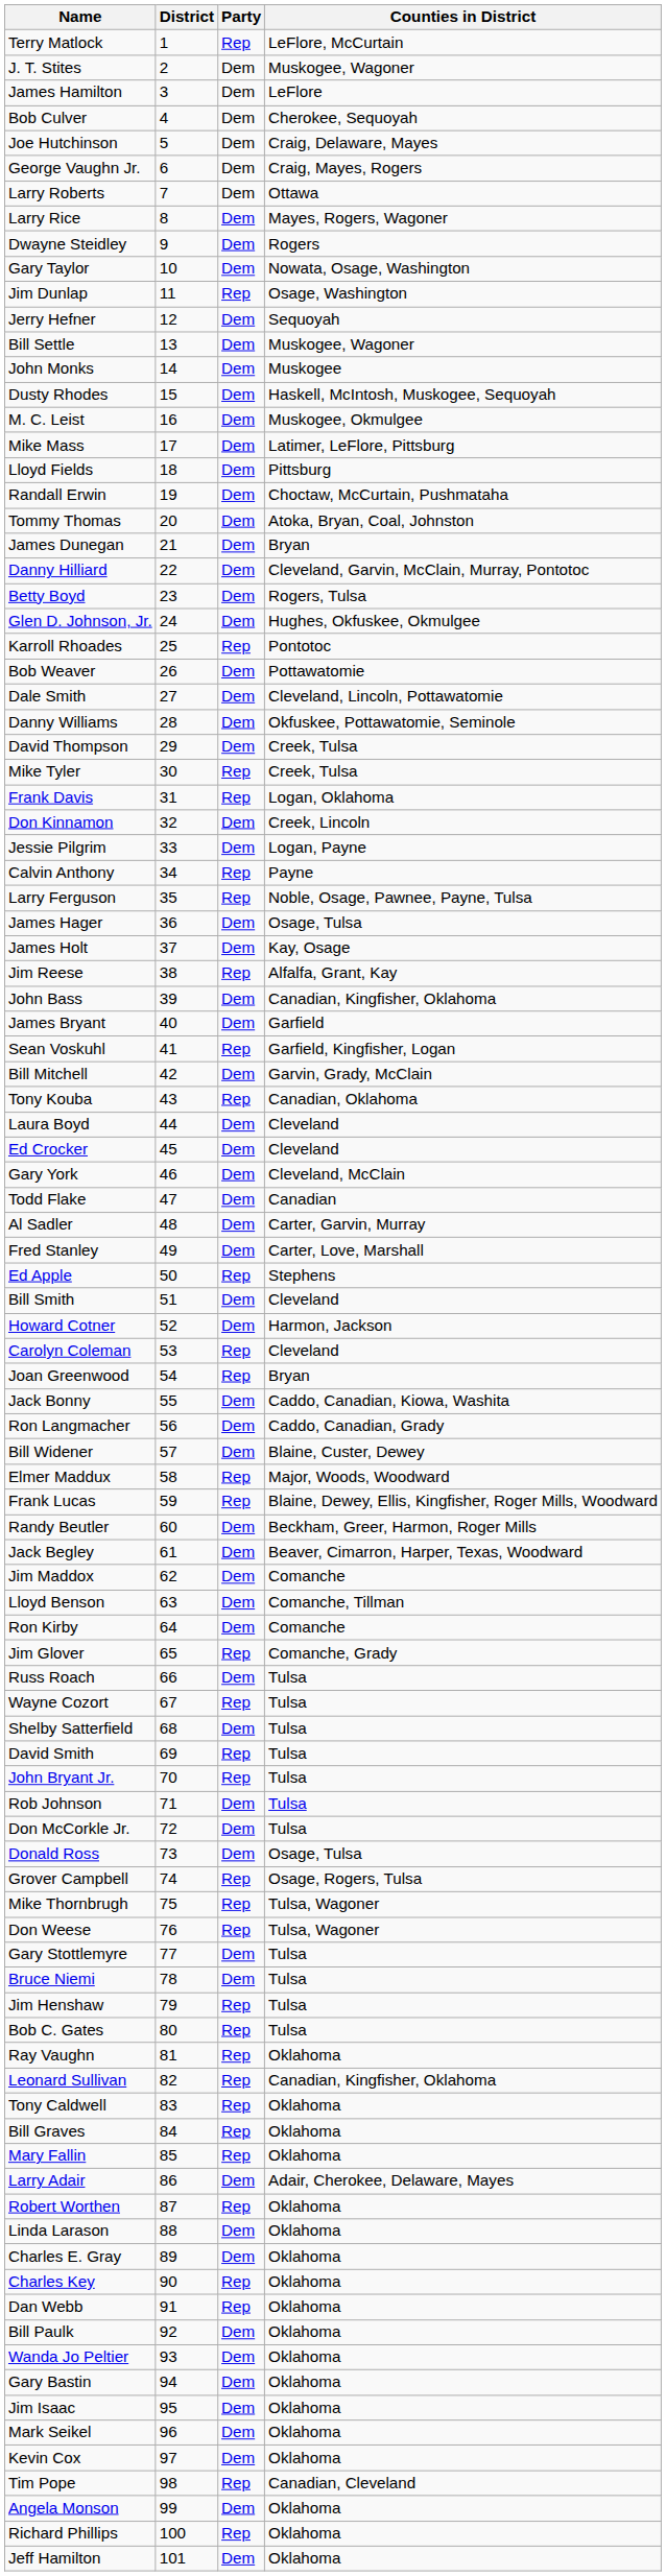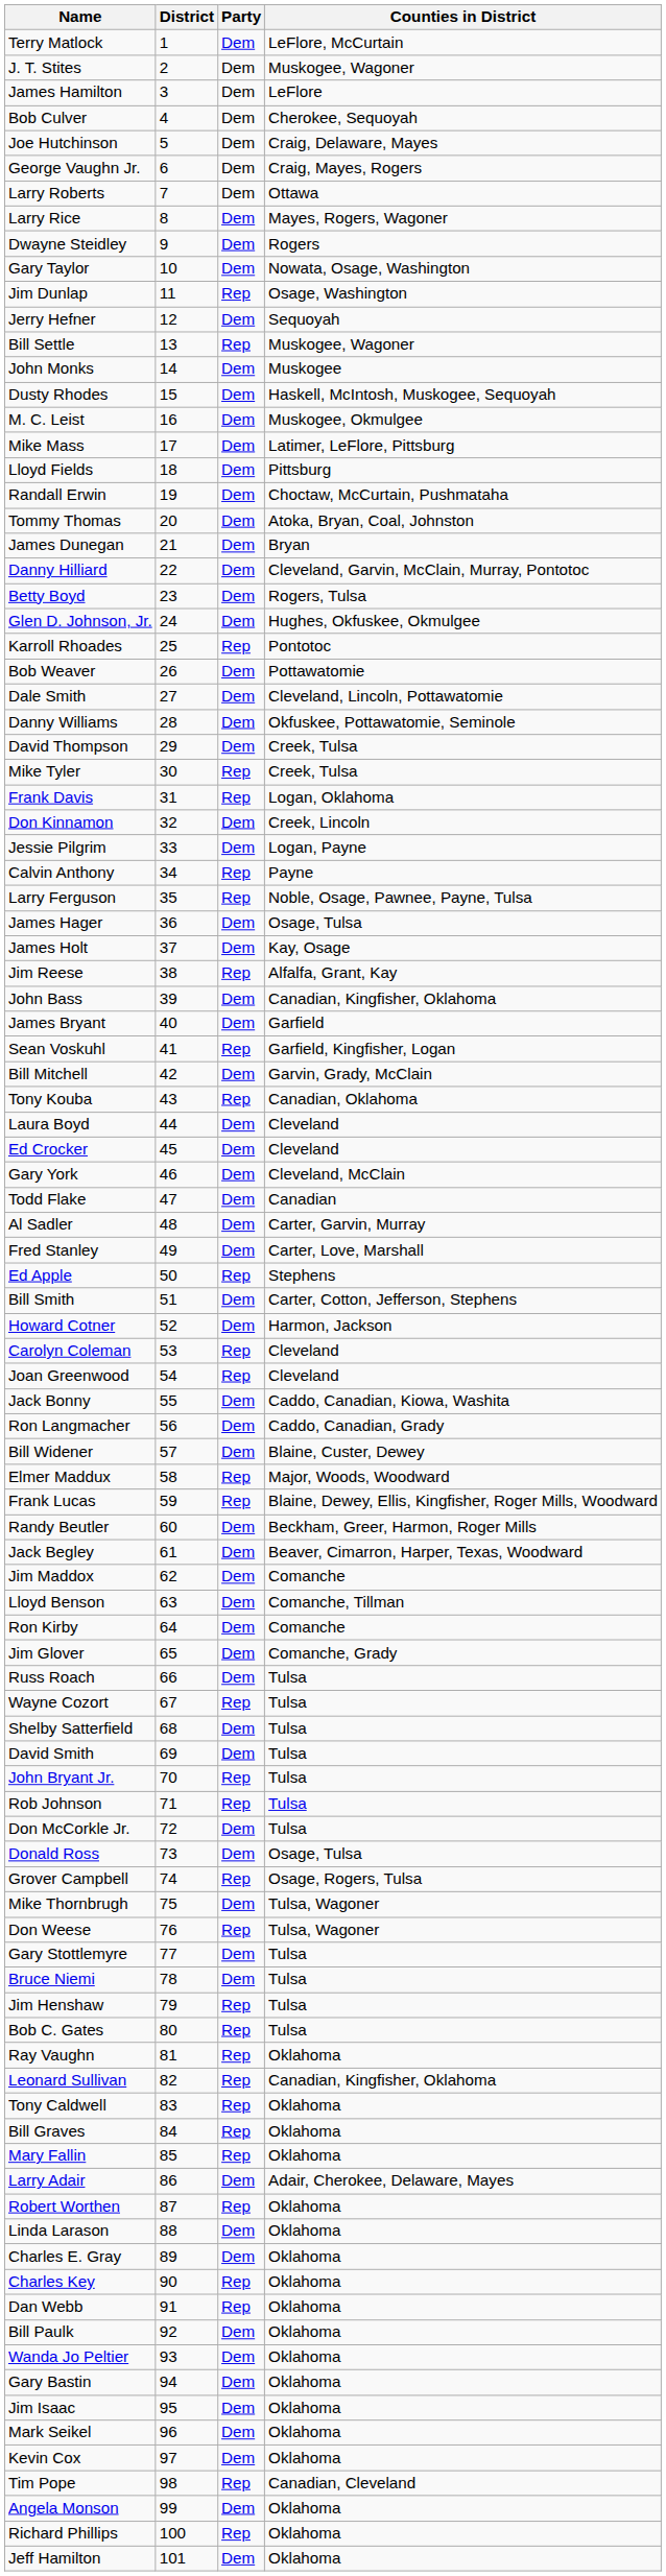 <table class="wikitable sortable">
 <tr>
 <th>Name</th>
 <th>District</th>
 <th>Party</th>
 <th>Counties in District</th>
 </tr>
 <tr>
 <td>Terry Matlock</td>
 <td>1</td>
-<td><a href='#'>Rep</a></td>
+<td><a href='#'>Dem</a></td>
 <td>LeFlore, McCurtain</td>
 </tr>
 <tr>
 <td>J. T. Stites</td>
 <td>2</td>
 <td>Dem</td>
 <td>Muskogee, Wagoner</td>
 </tr>
 <tr>
 <td>James Hamilton</td>
 <td>3</td>
 <td>Dem</td>
 <td>LeFlore</td>
 </tr>
 <tr>
 <td>Bob Culver</td>
 <td>4</td>
 <td>Dem</td>
 <td>Cherokee, Sequoyah</td>
 </tr>
 <tr>
 <td>Joe Hutchinson</td>
 <td>5</td>
 <td>Dem</td>
 <td>Craig, Delaware, Mayes</td>
 </tr>
 <tr>
 <td>George Vaughn Jr.</td>
 <td>6</td>
 <td>Dem</td>
 <td>Craig, Mayes, Rogers</td>
 </tr>
 <tr>
 <td>Larry Roberts</td>
 <td>7</td>
 <td>Dem</td>
 <td>Ottawa</td>
 </tr>
 <tr>
 <td>Larry Rice</td>
 <td>8</td>
 <td><a href='#'>Dem</a></td>
 <td>Mayes, Rogers, Wagoner</td>
 </tr>
 <tr>
 <td>Dwayne Steidley</td>
 <td>9</td>
 <td><a href='#'>Dem</a></td>
 <td>Rogers</td>
 </tr>
 <tr>
 <td>Gary Taylor</td>
 <td>10</td>
 <td><a href='#'>Dem</a></td>
 <td>Nowata, Osage, Washington</td>
 </tr>
 <tr>
 <td>Jim Dunlap</td>
 <td>11</td>
 <td><a href='#'>Rep</a></td>
 <td>Osage, Washington</td>
 </tr>
 <tr>
 <td>Jerry Hefner</td>
 <td>12</td>
 <td><a href='#'>Dem</a></td>
 <td>Sequoyah</td>
 </tr>
 <tr>
 <td>Bill Settle</td>
 <td>13</td>
-<td><a href='#'>Dem</a></td>
+<td><a href='#'>Rep</a></td>
 <td>Muskogee, Wagoner</td>
 </tr>
 <tr>
 <td>John Monks</td>
 <td>14</td>
 <td><a href='#'>Dem</a></td>
 <td>Muskogee</td>
 </tr>
 <tr>
 <td>Dusty Rhodes</td>
 <td>15</td>
 <td><a href='#'>Dem</a></td>
 <td>Haskell, McIntosh, Muskogee, Sequoyah</td>
 </tr>
 <tr>
 <td>M. C. Leist</td>
 <td>16</td>
 <td><a href='#'>Dem</a></td>
 <td>Muskogee, Okmulgee</td>
 </tr>
 <tr>
 <td>Mike Mass</td>
 <td>17</td>
 <td><a href='#'>Dem</a></td>
 <td>Latimer, LeFlore, Pittsburg</td>
 </tr>
 <tr>
 <td>Lloyd Fields</td>
 <td>18</td>
 <td><a href='#'>Dem</a></td>
 <td>Pittsburg</td>
 </tr>
 <tr>
 <td>Randall Erwin</td>
 <td>19</td>
 <td><a href='#'>Dem</a></td>
 <td>Choctaw, McCurtain, Pushmataha</td>
 </tr>
 <tr>
 <td>Tommy Thomas</td>
 <td>20</td>
 <td><a href='#'>Dem</a></td>
 <td>Atoka, Bryan, Coal, Johnston</td>
 </tr>
 <tr>
 <td>James Dunegan</td>
 <td>21</td>
 <td><a href='#'>Dem</a></td>
 <td>Bryan</td>
 </tr>
 <tr>
 <td><a href='#'>Danny Hilliard</a></td>
 <td>22</td>
 <td><a href='#'>Dem</a></td>
 <td>Cleveland, Garvin, McClain, Murray, Pontotoc</td>
 </tr>
 <tr>
 <td><a href='#'>Betty Boyd</a></td>
 <td>23</td>
 <td><a href='#'>Dem</a></td>
 <td>Rogers, Tulsa</td>
 </tr>
 <tr>
 <td><a href='#'>Glen D. Johnson, Jr.</a></td>
 <td>24</td>
 <td><a href='#'>Dem</a></td>
 <td>Hughes, Okfuskee, Okmulgee</td>
 </tr>
 <tr>
 <td>Karroll Rhoades</td>
 <td>25</td>
 <td><a href='#'>Rep</a></td>
 <td>Pontotoc</td>
 </tr>
 <tr>
 <td>Bob Weaver</td>
 <td>26</td>
 <td><a href='#'>Dem</a></td>
 <td>Pottawatomie</td>
 </tr>
 <tr>
 <td>Dale Smith</td>
 <td>27</td>
 <td><a href='#'>Dem</a></td>
 <td>Cleveland, Lincoln, Pottawatomie</td>
 </tr>
 <tr>
 <td>Danny Williams</td>
 <td>28</td>
 <td><a href='#'>Dem</a></td>
 <td>Okfuskee, Pottawatomie, Seminole</td>
 </tr>
 <tr>
 <td>David Thompson</td>
 <td>29</td>
 <td><a href='#'>Dem</a></td>
 <td>Creek, Tulsa</td>
 </tr>
 <tr>
 <td>Mike Tyler</td>
 <td>30</td>
 <td><a href='#'>Rep</a></td>
 <td>Creek, Tulsa</td>
 </tr>
 <tr>
 <td><a href='#'>Frank Davis</a></td>
 <td>31</td>
 <td><a href='#'>Rep</a></td>
 <td>Logan, Oklahoma</td>
 </tr>
 <tr>
 <td><a href='#'>Don Kinnamon</a></td>
 <td>32</td>
 <td><a href='#'>Dem</a></td>
 <td>Creek, Lincoln</td>
 </tr>
 <tr>
 <td>Jessie Pilgrim</td>
 <td>33</td>
 <td><a href='#'>Dem</a></td>
 <td>Logan, Payne</td>
 </tr>
 <tr>
 <td>Calvin Anthony</td>
 <td>34</td>
 <td><a href='#'>Rep</a></td>
 <td>Payne</td>
 </tr>
 <tr>
 <td>Larry Ferguson</td>
 <td>35</td>
 <td><a href='#'>Rep</a></td>
 <td>Noble, Osage, Pawnee, Payne, Tulsa</td>
 </tr>
 <tr>
 <td>James Hager</td>
 <td>36</td>
 <td><a href='#'>Dem</a></td>
 <td>Osage, Tulsa</td>
 </tr>
 <tr>
 <td>James Holt</td>
 <td>37</td>
 <td><a href='#'>Dem</a></td>
 <td>Kay, Osage</td>
 </tr>
 <tr>
 <td>Jim Reese</td>
 <td>38</td>
 <td><a href='#'>Rep</a></td>
 <td>Alfalfa, Grant, Kay</td>
 </tr>
 <tr>
 <td>John Bass</td>
 <td>39</td>
 <td><a href='#'>Dem</a></td>
 <td>Canadian, Kingfisher, Oklahoma</td>
 </tr>
 <tr>
 <td>James Bryant</td>
 <td>40</td>
 <td><a href='#'>Dem</a></td>
 <td>Garfield</td>
 </tr>
 <tr>
 <td>Sean Voskuhl</td>
 <td>41</td>
 <td><a href='#'>Rep</a></td>
 <td>Garfield, Kingfisher, Logan</td>
 </tr>
 <tr>
 <td>Bill Mitchell</td>
 <td>42</td>
 <td><a href='#'>Dem</a></td>
 <td>Garvin, Grady, McClain</td>
 </tr>
 <tr>
 <td>Tony Kouba</td>
 <td>43</td>
 <td><a href='#'>Rep</a></td>
 <td>Canadian, Oklahoma</td>
 </tr>
 <tr>
 <td>Laura Boyd</td>
 <td>44</td>
 <td><a href='#'>Dem</a></td>
 <td>Cleveland</td>
 </tr>
 <tr>
 <td><a href='#'>Ed Crocker</a></td>
 <td>45</td>
 <td><a href='#'>Dem</a></td>
 <td>Cleveland</td>
 </tr>
 <tr>
 <td>Gary York</td>
 <td>46</td>
 <td><a href='#'>Dem</a></td>
 <td>Cleveland, McClain</td>
 </tr>
 <tr>
 <td>Todd Flake</td>
 <td>47</td>
 <td><a href='#'>Dem</a></td>
 <td>Canadian</td>
 </tr>
 <tr>
 <td>Al Sadler</td>
 <td>48</td>
 <td><a href='#'>Dem</a></td>
 <td>Carter, Garvin, Murray</td>
 </tr>
 <tr>
 <td>Fred Stanley</td>
 <td>49</td>
 <td><a href='#'>Dem</a></td>
 <td>Carter, Love, Marshall</td>
 </tr>
 <tr>
 <td><a href='#'>Ed Apple</a></td>
 <td>50</td>
 <td><a href='#'>Rep</a></td>
 <td>Stephens</td>
 </tr>
 <tr>
 <td>Bill Smith</td>
 <td>51</td>
 <td><a href='#'>Dem</a></td>
-<td>Cleveland</td>
+<td>Carter, Cotton, Jefferson, Stephens</td>
 </tr>
 <tr>
 <td><a href='#'>Howard Cotner</a></td>
 <td>52</td>
 <td><a href='#'>Dem</a></td>
 <td>Harmon, Jackson</td>
 </tr>
 <tr>
 <td><a href='#'>Carolyn Coleman</a></td>
 <td>53</td>
 <td><a href='#'>Rep</a></td>
 <td>Cleveland</td>
 </tr>
 <tr>
 <td>Joan Greenwood</td>
 <td>54</td>
 <td><a href='#'>Rep</a></td>
-<td>Bryan</td>
+<td>Cleveland</td>
 </tr>
 <tr>
 <td>Jack Bonny</td>
 <td>55</td>
 <td><a href='#'>Dem</a></td>
 <td>Caddo, Canadian, Kiowa, Washita</td>
 </tr>
 <tr>
 <td>Ron Langmacher</td>
 <td>56</td>
 <td><a href='#'>Dem</a></td>
 <td>Caddo, Canadian, Grady</td>
 </tr>
 <tr>
 <td>Bill Widener</td>
 <td>57</td>
 <td><a href='#'>Dem</a></td>
 <td>Blaine, Custer, Dewey</td>
 </tr>
 <tr>
 <td>Elmer Maddux</td>
 <td>58</td>
 <td><a href='#'>Rep</a></td>
 <td>Major, Woods, Woodward</td>
 </tr>
 <tr>
 <td>Frank Lucas</td>
 <td>59</td>
 <td><a href='#'>Rep</a></td>
 <td>Blaine, Dewey, Ellis, Kingfisher, Roger Mills, Woodward</td>
 </tr>
 <tr>
 <td>Randy Beutler</td>
 <td>60</td>
 <td><a href='#'>Dem</a></td>
 <td>Beckham, Greer, Harmon, Roger Mills</td>
 </tr>
 <tr>
 <td>Jack Begley</td>
 <td>61</td>
 <td><a href='#'>Dem</a></td>
 <td>Beaver, Cimarron, Harper, Texas, Woodward</td>
 </tr>
 <tr>
 <td>Jim Maddox</td>
 <td>62</td>
 <td><a href='#'>Dem</a></td>
 <td>Comanche</td>
 </tr>
 <tr>
 <td>Lloyd Benson</td>
 <td>63</td>
 <td><a href='#'>Dem</a></td>
 <td>Comanche, Tillman</td>
 </tr>
 <tr>
 <td>Ron Kirby</td>
 <td>64</td>
 <td><a href='#'>Dem</a></td>
 <td>Comanche</td>
 </tr>
 <tr>
 <td>Jim Glover</td>
 <td>65</td>
-<td><a href='#'>Rep</a></td>
+<td><a href='#'>Dem</a></td>
 <td>Comanche, Grady</td>
 </tr>
 <tr>
 <td>Russ Roach</td>
 <td>66</td>
 <td><a href='#'>Dem</a></td>
 <td>Tulsa</td>
 </tr>
 <tr>
 <td>Wayne Cozort</td>
 <td>67</td>
 <td><a href='#'>Rep</a></td>
 <td>Tulsa</td>
 </tr>
 <tr>
 <td>Shelby Satterfield</td>
 <td>68</td>
 <td><a href='#'>Dem</a></td>
 <td>Tulsa</td>
 </tr>
 <tr>
 <td>David Smith</td>
 <td>69</td>
-<td><a href='#'>Rep</a></td>
+<td><a href='#'>Dem</a></td>
 <td>Tulsa</td>
 </tr>
 <tr>
 <td><a href='#'>John Bryant Jr.</a></td>
 <td>70</td>
 <td><a href='#'>Rep</a></td>
 <td>Tulsa</td>
 </tr>
 <tr>
 <td>Rob Johnson</td>
 <td>71</td>
-<td><a href='#'>Dem</a></td>
+<td><a href='#'>Rep</a></td>
 <td><a href='#'>Tulsa</a></td>
 </tr>
 <tr>
 <td>Don McCorkle Jr.</td>
 <td>72</td>
 <td><a href='#'>Dem</a></td>
 <td>Tulsa</td>
 </tr>
 <tr>
 <td><a href='#'>Donald Ross</a></td>
 <td>73</td>
 <td><a href='#'>Dem</a></td>
 <td>Osage, Tulsa</td>
 </tr>
 <tr>
 <td>Grover Campbell</td>
 <td>74</td>
 <td><a href='#'>Rep</a></td>
 <td>Osage, Rogers, Tulsa</td>
 </tr>
 <tr>
 <td>Mike Thornbrugh</td>
 <td>75</td>
-<td><a href='#'>Rep</a></td>
+<td><a href='#'>Dem</a></td>
 <td>Tulsa, Wagoner</td>
 </tr>
 <tr>
 <td>Don Weese</td>
 <td>76</td>
 <td><a href='#'>Rep</a></td>
 <td>Tulsa, Wagoner</td>
 </tr>
 <tr>
 <td>Gary Stottlemyre</td>
 <td>77</td>
 <td><a href='#'>Dem</a></td>
 <td>Tulsa</td>
 </tr>
 <tr>
 <td><a href='#'>Bruce Niemi</a></td>
 <td>78</td>
 <td><a href='#'>Dem</a></td>
 <td>Tulsa</td>
 </tr>
 <tr>
 <td>Jim Henshaw</td>
 <td>79</td>
 <td><a href='#'>Rep</a></td>
 <td>Tulsa</td>
 </tr>
 <tr>
 <td>Bob C. Gates</td>
 <td>80</td>
 <td><a href='#'>Rep</a></td>
 <td>Tulsa</td>
 </tr>
 <tr>
 <td>Ray Vaughn</td>
 <td>81</td>
 <td><a href='#'>Rep</a></td>
 <td>Oklahoma</td>
 </tr>
 <tr>
 <td><a href='#'>Leonard Sullivan</a></td>
 <td>82</td>
 <td><a href='#'>Rep</a></td>
 <td>Canadian, Kingfisher, Oklahoma</td>
 </tr>
 <tr>
 <td>Tony Caldwell</td>
 <td>83</td>
 <td><a href='#'>Rep</a></td>
 <td>Oklahoma</td>
 </tr>
 <tr>
 <td>Bill Graves</td>
 <td>84</td>
 <td><a href='#'>Rep</a></td>
 <td>Oklahoma</td>
 </tr>
 <tr>
 <td><a href='#'>Mary Fallin</a></td>
 <td>85</td>
 <td><a href='#'>Rep</a></td>
 <td>Oklahoma</td>
 </tr>
 <tr>
 <td><a href='#'>Larry Adair</a></td>
 <td>86</td>
 <td><a href='#'>Dem</a></td>
 <td>Adair, Cherokee, Delaware, Mayes</td>
 </tr>
 <tr>
 <td><a href='#'>Robert Worthen</a></td>
 <td>87</td>
 <td><a href='#'>Rep</a></td>
 <td>Oklahoma</td>
 </tr>
 <tr>
 <td>Linda Larason</td>
 <td>88</td>
 <td><a href='#'>Dem</a></td>
 <td>Oklahoma</td>
 </tr>
 <tr>
 <td>Charles E. Gray</td>
 <td>89</td>
 <td><a href='#'>Dem</a></td>
 <td>Oklahoma</td>
 </tr>
 <tr>
 <td><a href='#'>Charles Key</a></td>
 <td>90</td>
 <td><a href='#'>Rep</a></td>
 <td>Oklahoma</td>
 </tr>
 <tr>
 <td>Dan Webb</td>
 <td>91</td>
 <td><a href='#'>Rep</a></td>
 <td>Oklahoma</td>
 </tr>
 <tr>
 <td>Bill Paulk</td>
 <td>92</td>
 <td><a href='#'>Dem</a></td>
 <td>Oklahoma</td>
 </tr>
 <tr>
 <td><a href='#'>Wanda Jo Peltier</a></td>
 <td>93</td>
 <td><a href='#'>Dem</a></td>
 <td>Oklahoma</td>
 </tr>
 <tr>
 <td>Gary Bastin</td>
 <td>94</td>
 <td><a href='#'>Dem</a></td>
 <td>Oklahoma</td>
 </tr>
 <tr>
 <td>Jim Isaac</td>
 <td>95</td>
 <td><a href='#'>Dem</a></td>
 <td>Oklahoma</td>
 </tr>
 <tr>
 <td>Mark Seikel</td>
 <td>96</td>
 <td><a href='#'>Dem</a></td>
 <td>Oklahoma</td>
 </tr>
 <tr>
 <td>Kevin Cox</td>
 <td>97</td>
 <td><a href='#'>Dem</a></td>
 <td>Oklahoma</td>
 </tr>
 <tr>
 <td>Tim Pope</td>
 <td>98</td>
 <td><a href='#'>Rep</a></td>
 <td>Canadian, Cleveland</td>
 </tr>
 <tr>
 <td><a href='#'>Angela Monson</a></td>
 <td>99</td>
 <td><a href='#'>Dem</a></td>
 <td>Oklahoma</td>
 </tr>
 <tr>
 <td>Richard Phillips</td>
 <td>100</td>
 <td><a href='#'>Rep</a></td>
 <td>Oklahoma</td>
 </tr>
 <tr>
 <td>Jeff Hamilton</td>
 <td>101</td>
 <td><a href='#'>Dem</a></td>
 <td>Oklahoma</td>
 </tr>
 </table>
